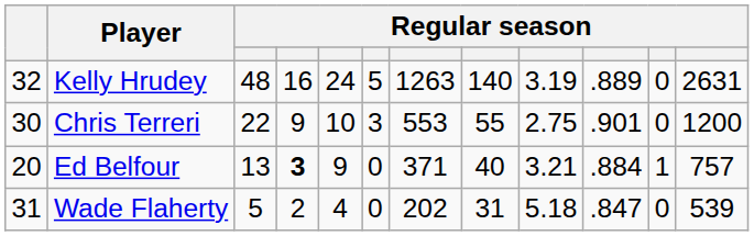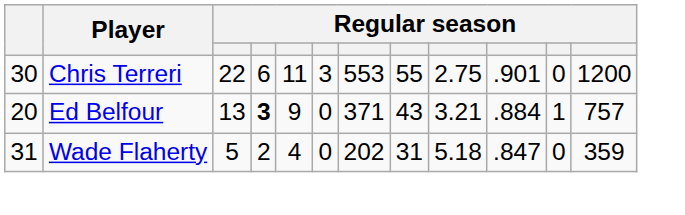 <table class="wikitable plainrowheaders" style="text-align:center;">
 <tr>
 <th scope="col" rowspan="2"></th>
 <th scope="col" rowspan="2">Player</th>
 <th scope=colgroup colspan=10>Regular season</th>
 </tr>
 <tr>
 <th scope="col"></th>
 <th scope="col"></th>
 <th scope="col"></th>
 <th scope="col"></th>
 <th scope="col"></th>
 <th scope="col"></th>
 <th scope="col"></th>
 <th scope="col"></th>
 <th scope="col"></th>
 <th scope="col"></th>
 </tr>
 <tr>
-<td scope="row">32</td>
-<td align="left"><a href='#'>Kelly Hrudey</a></td>
-<td>48</td>
-<td>16</td>
-<td>24</td>
-<td>5</td>
-<td>1263</td>
-<td>140</td>
-<td>3.19</td>
-<td>.889</td>
-<td>0</td>
-<td>2631</td>
-</tr>
-<tr>
 <td scope="row">30</td>
 <td align="left"><a href='#'>Chris Terreri</a></td>
 <td>22</td>
-<td>9</td>
-<td>10</td>
+<td>6</td>
+<td>11</td>
 <td>3</td>
 <td>553</td>
 <td>55</td>
 <td>2.75</td>
 <td>.901</td>
 <td>0</td>
 <td>1200</td>
 </tr>
 <tr>
 <td scope="row">20</td>
 <td align="left"><a href='#'>Ed Belfour</a></td>
 <td>13</td>
 <td><strong>3</strong></td>
 <td>9</td>
 <td>0</td>
 <td>371</td>
-<td>40</td>
+<td>43</td>
 <td>3.21</td>
 <td>.884</td>
 <td>1</td>
 <td>757</td>
 </tr>
 <tr>
 <td scope="row">31</td>
 <td align="left"><a href='#'>Wade Flaherty</a></td>
 <td>5</td>
 <td>2</td>
 <td>4</td>
 <td>0</td>
 <td>202</td>
 <td>31</td>
 <td>5.18</td>
 <td>.847</td>
 <td>0</td>
-<td>539</td>
+<td>359</td>
 </tr>
 </table>
